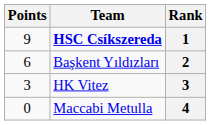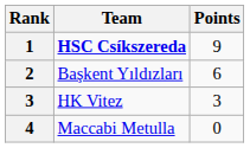 <table class="wikitable" style="text-align: center;">
 <tr>
+<th>Rank</th>
+<th>Team</th>
 <th>Points</th>
-<th>Team</th>
-<th>Rank</th>
 </tr>
 <tr>
+<th>1</th>
+<td style="text-align: left;"> <strong><a href='#'>HSC Csíkszereda</a> </strong></td>
 <td>9</td>
-<td style="text-align: left;"> <strong><a href='#'>HSC Csíkszereda</a> </strong></td>
-<th>1</th>
 </tr>
 <tr>
+<th>2</th>
+<td style="text-align: left;"> <a href='#'>Başkent Yıldızları</a></td>
 <td>6</td>
-<td style="text-align: left;"> <a href='#'>Başkent Yıldızları</a></td>
-<th>2</th>
 </tr>
 <tr>
+<th>3</th>
+<td style="text-align: left;"> <a href='#'>HK Vitez</a></td>
 <td>3</td>
-<td style="text-align: left;"> <a href='#'>HK Vitez</a></td>
-<th>3</th>
 </tr>
 <tr>
+<th>4</th>
+<td style="text-align: left;"> <a href='#'>Maccabi Metulla</a></td>
 <td>0</td>
-<td style="text-align: left;"> <a href='#'>Maccabi Metulla</a></td>
-<th>4</th>
 </tr>
 </table>
